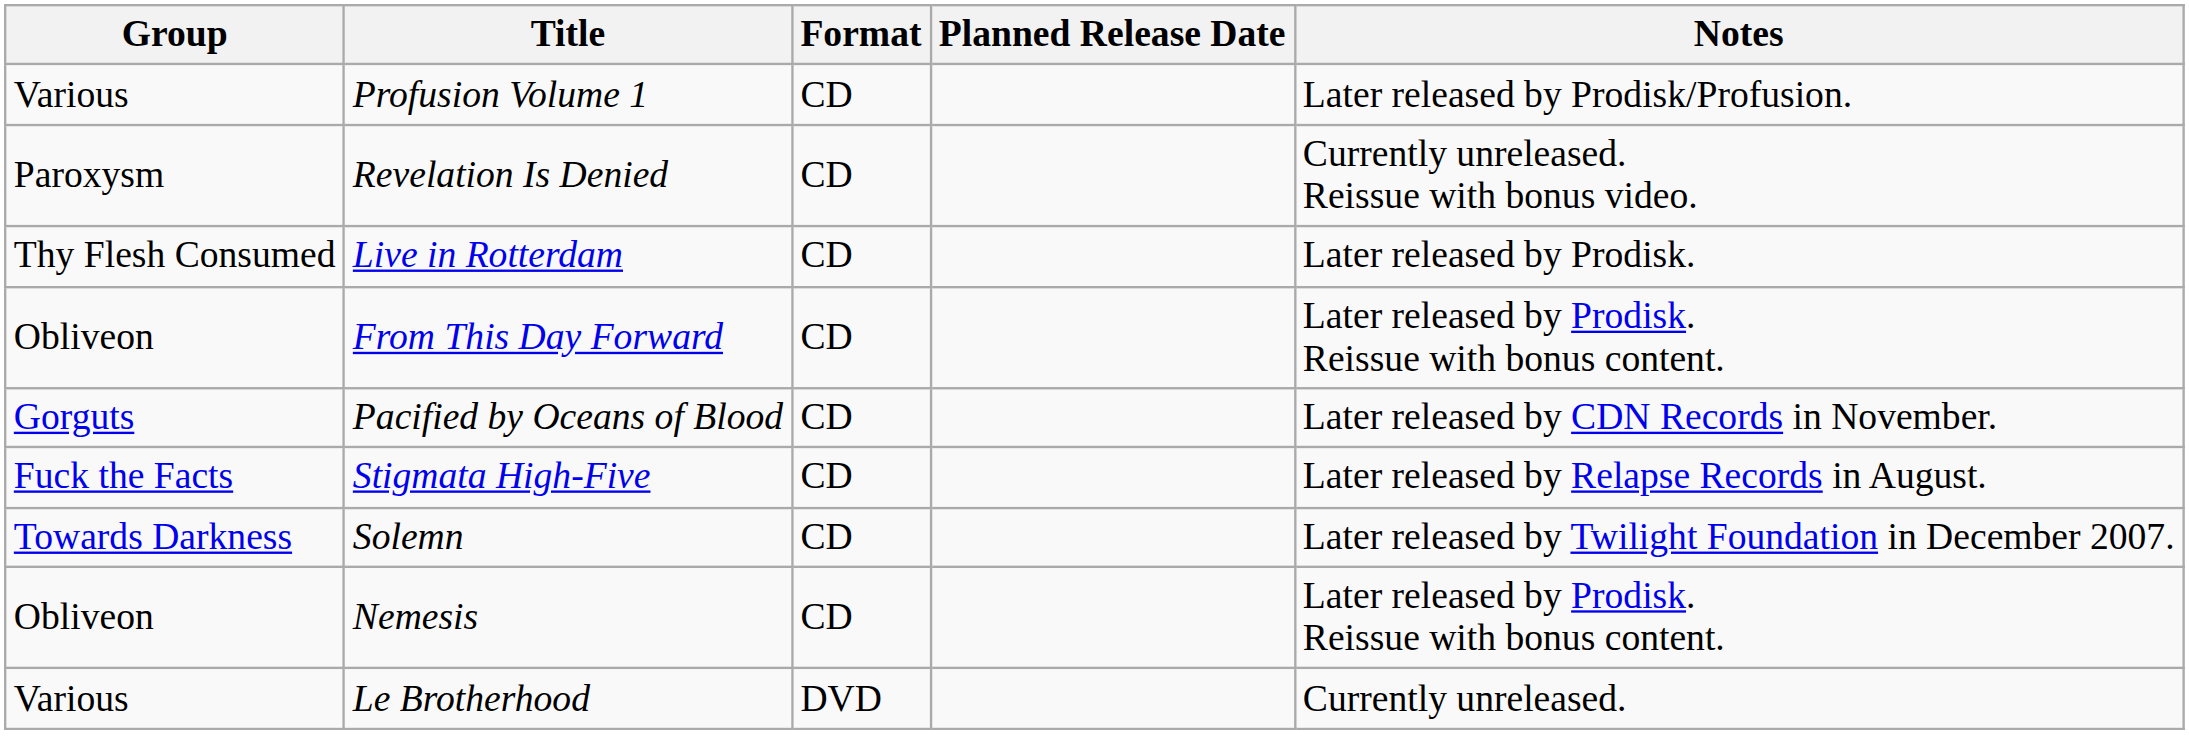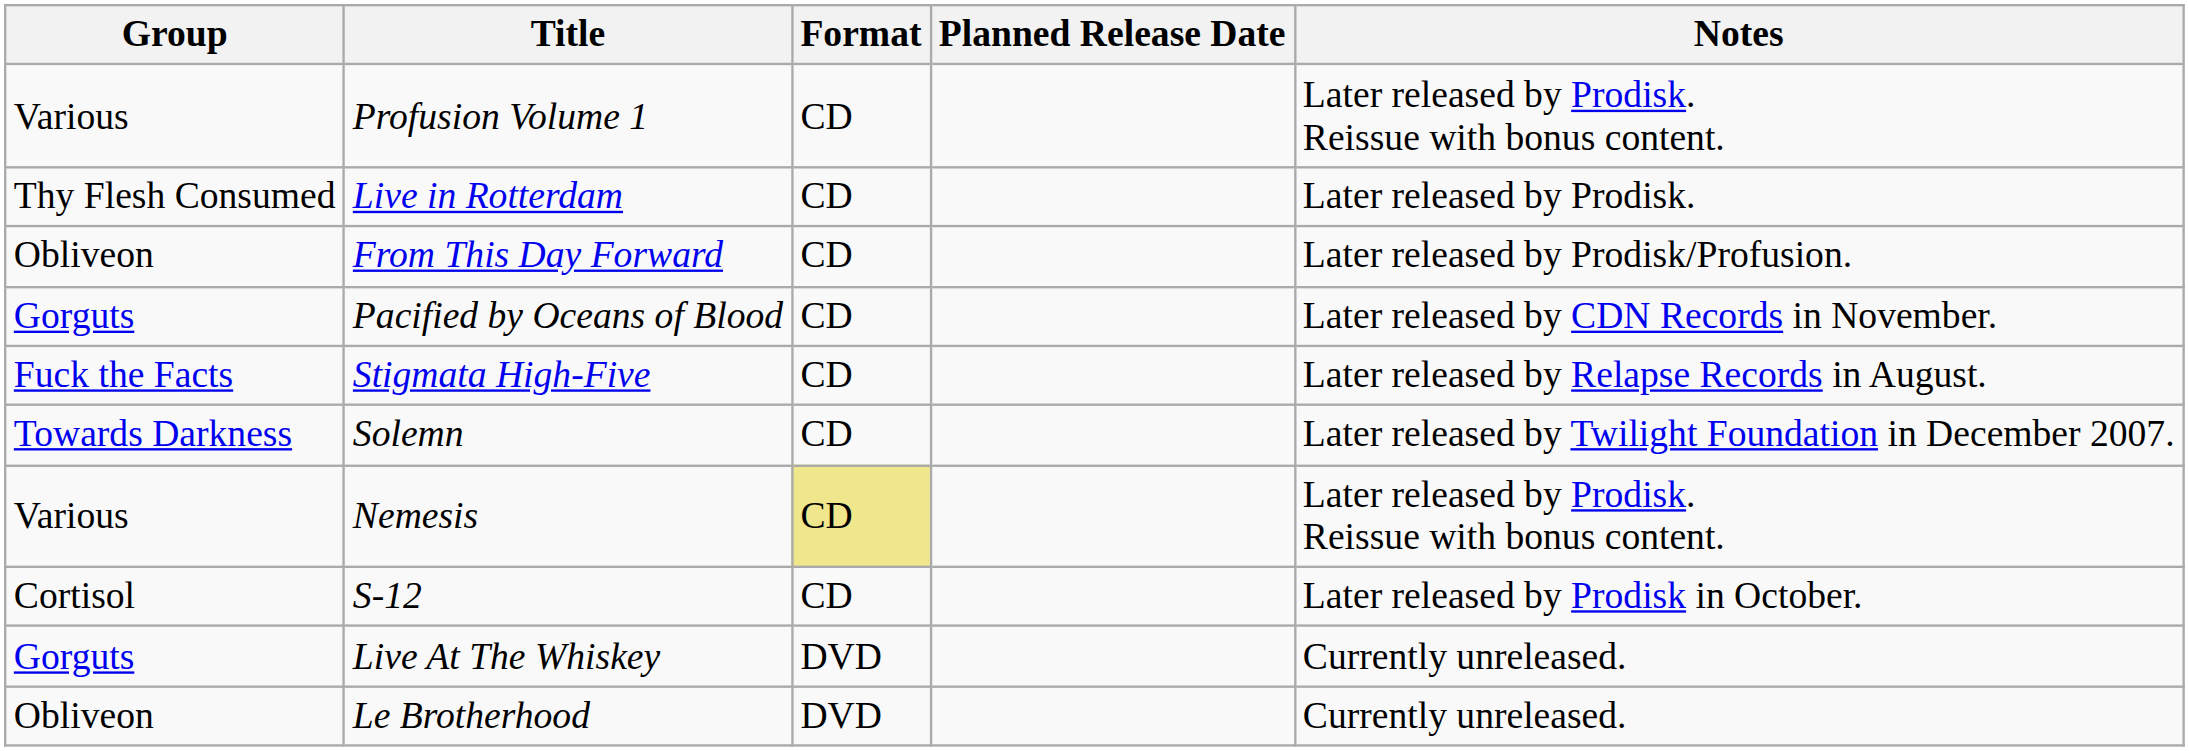 <table class="wikitable sortable">
 <tr valign="center">
 <th>Group</th>
 <th>Title</th>
 <th>Format</th>
 <th>Planned Release Date</th>
 <th>Notes</th>
 </tr>
 <tr>
 <td> Various</td>
 <td><em>Profusion Volume 1</em></td>
 <td>CD</td>
 <td></td>
-<td>Later released by Prodisk/Profusion.</td>
-</tr>
-<tr>
-<td> Paroxysm</td>
-<td><em>Revelation Is Denied</em></td>
-<td>CD</td>
-<td></td>
-<td>Currently  unreleased.<br>Reissue with bonus video.</td>
+<td>Later released by <a href='#'>Prodisk</a>.<br>Reissue with bonus content.</td>
 </tr>
 <tr>
 <td> Thy Flesh Consumed</td>
 <td><em><a href='#'>Live in Rotterdam</a></em></td>
 <td>CD</td>
 <td></td>
 <td>Later released by Prodisk.</td>
 </tr>
 <tr>
 <td> Obliveon</td>
 <td><em><a href='#'>From This Day Forward</a></em></td>
 <td>CD</td>
 <td></td>
-<td>Later released by <a href='#'>Prodisk</a>.<br>Reissue with bonus content.</td>
+<td>Later released by Prodisk/Profusion.</td>
 </tr>
 <tr>
 <td> <a href='#'>Gorguts</a></td>
 <td><em>Pacified by Oceans of Blood</em></td>
 <td>CD</td>
 <td></td>
 <td>Later released by <a href='#'>CDN Records</a> in November.</td>
 </tr>
 <tr>
 <td> <a href='#'>Fuck the Facts</a></td>
 <td><em><a href='#'>Stigmata High-Five</a></em></td>
 <td>CD</td>
 <td></td>
 <td>Later released by  <a href='#'>Relapse Records</a> in August.</td>
 </tr>
 <tr>
 <td> <a href='#'>Towards Darkness</a></td>
 <td><em>Solemn</em></td>
 <td>CD</td>
 <td></td>
 <td>Later released by  <a href='#'>Twilight Foundation</a> in December 2007.</td>
 </tr>
 <tr>
-<td> Obliveon</td>
+<td> Various</td>
 <td><em>Nemesis</em></td>
-<td>CD</td>
+<td style="background: khaki;">CD</td>
 <td></td>
 <td>Later released by <a href='#'>Prodisk</a>.<br>Reissue with bonus  content.</td>
 </tr>
 <tr>
-<td> Various</td>
+<td> Cortisol</td>
+<td><em>S-12</em></td>
+<td>CD</td>
+<td></td>
+<td>Later released by  <a href='#'>Prodisk</a> in October.</td>
+</tr>
+<tr>
+<td> <a href='#'>Gorguts</a></td>
+<td><em>Live At The Whiskey</em></td>
+<td>DVD</td>
+<td></td>
+<td>Currently unreleased.</td>
+</tr>
+<tr>
+<td> Obliveon</td>
 <td><em>Le Brotherhood</em></td>
 <td>DVD</td>
 <td></td>
 <td>Currently unreleased.</td>
 </tr>
 </table>
